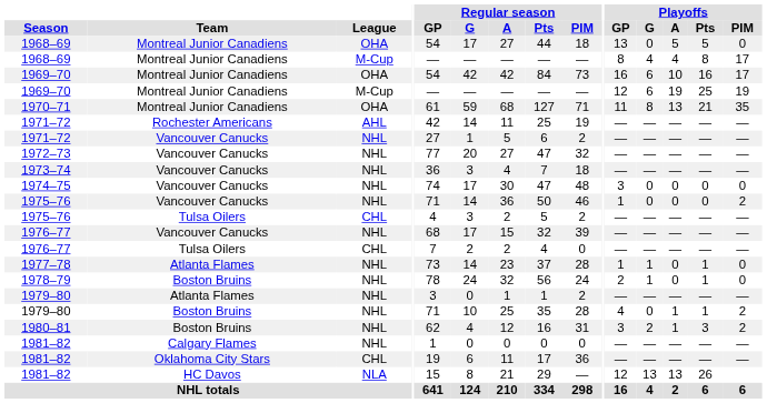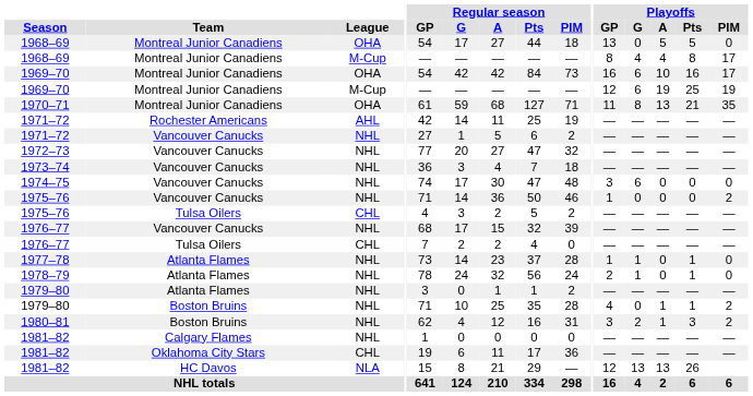 <table border="0" cellpadding="1" cellspacing="0" style="text-align:center; width:60em">
 <tr bgcolor="#e0e0e0">
 <th colspan="3" bgcolor="#ffffff"></th>
 <th rowspan="100" bgcolor="#ffffff"></th>
 <th colspan="5"><a href='#'>Regular season</a></th>
 <th rowspan="100" bgcolor="#ffffff"></th>
 <th colspan="5"><a href='#'>Playoffs</a></th>
 </tr>
 <tr bgcolor="#e0e0e0">
 <th><a href='#'>Season</a></th>
 <th>Team</th>
 <th>League</th>
 <th>GP</th>
 <th><a href='#'>G</a></th>
 <th><a href='#'>A</a></th>
 <th><a href='#'>Pts</a></th>
 <th><a href='#'>PIM</a></th>
 <th>GP</th>
 <th>G</th>
 <th>A</th>
 <th>Pts</th>
 <th>PIM</th>
 </tr>
 <tr bgcolor="#f0f0f0">
 <td><a href='#'>1968–69</a></td>
 <td><a href='#'>Montreal Junior Canadiens</a></td>
 <td><a href='#'>OHA</a></td>
 <td>54</td>
 <td>17</td>
 <td>27</td>
 <td>44</td>
 <td>18</td>
 <td>13</td>
 <td>0</td>
 <td>5</td>
 <td>5</td>
 <td>0</td>
 </tr>
 <tr>
 <td><a href='#'>1968–69</a></td>
 <td>Montreal Junior Canadiens</td>
 <td><a href='#'>M-Cup</a></td>
 <td>—</td>
 <td>—</td>
 <td>—</td>
 <td>—</td>
 <td>—</td>
 <td>8</td>
 <td>4</td>
 <td>4</td>
 <td>8</td>
 <td>17</td>
 </tr>
 <tr bgcolor="#f0f0f0">
 <td><a href='#'>1969–70</a></td>
 <td>Montreal Junior Canadiens</td>
 <td>OHA</td>
 <td>54</td>
 <td>42</td>
 <td>42</td>
 <td>84</td>
 <td>73</td>
 <td>16</td>
 <td>6</td>
 <td>10</td>
 <td>16</td>
 <td>17</td>
 </tr>
 <tr>
 <td><a href='#'>1969–70</a></td>
 <td>Montreal Junior Canadiens</td>
 <td>M-Cup</td>
 <td>—</td>
 <td>—</td>
 <td>—</td>
 <td>—</td>
 <td>—</td>
 <td>12</td>
 <td>6</td>
 <td>19</td>
 <td>25</td>
 <td>19</td>
 </tr>
 <tr bgcolor="#f0f0f0">
 <td><a href='#'>1970–71</a></td>
 <td>Montreal Junior Canadiens</td>
 <td>OHA</td>
 <td>61</td>
 <td>59</td>
 <td>68</td>
 <td>127</td>
 <td>71</td>
 <td>11</td>
 <td>8</td>
 <td>13</td>
 <td>21</td>
 <td>35</td>
 </tr>
 <tr>
 <td><a href='#'>1971–72</a></td>
 <td><a href='#'>Rochester Americans</a></td>
 <td><a href='#'>AHL</a></td>
 <td>42</td>
 <td>14</td>
 <td>11</td>
 <td>25</td>
 <td>19</td>
 <td>—</td>
 <td>—</td>
 <td>—</td>
 <td>—</td>
 <td>—</td>
 </tr>
 <tr bgcolor="#f0f0f0">
 <td><a href='#'>1971–72</a></td>
 <td><a href='#'>Vancouver Canucks</a></td>
 <td><a href='#'>NHL</a></td>
 <td>27</td>
 <td>1</td>
 <td>5</td>
 <td>6</td>
 <td>2</td>
 <td>—</td>
 <td>—</td>
 <td>—</td>
 <td>—</td>
 <td>—</td>
 </tr>
 <tr>
 <td><a href='#'>1972–73</a></td>
 <td>Vancouver Canucks</td>
 <td>NHL</td>
 <td>77</td>
 <td>20</td>
 <td>27</td>
 <td>47</td>
 <td>32</td>
 <td>—</td>
 <td>—</td>
 <td>—</td>
 <td>—</td>
 <td>—</td>
 </tr>
 <tr bgcolor="#f0f0f0">
 <td><a href='#'>1973–74</a></td>
 <td>Vancouver Canucks</td>
 <td>NHL</td>
 <td>36</td>
 <td>3</td>
 <td>4</td>
 <td>7</td>
 <td>18</td>
 <td>—</td>
 <td>—</td>
 <td>—</td>
 <td>—</td>
 <td>—</td>
 </tr>
 <tr>
 <td><a href='#'>1974–75</a></td>
 <td>Vancouver Canucks</td>
 <td>NHL</td>
 <td>74</td>
 <td>17</td>
 <td>30</td>
 <td>47</td>
 <td>48</td>
 <td>3</td>
-<td>0</td>
+<td>6</td>
 <td>0</td>
 <td>0</td>
 <td>0</td>
 </tr>
 <tr bgcolor="#f0f0f0">
 <td><a href='#'>1975–76</a></td>
 <td>Vancouver Canucks</td>
 <td>NHL</td>
 <td>71</td>
 <td>14</td>
 <td>36</td>
 <td>50</td>
 <td>46</td>
 <td>1</td>
 <td>0</td>
 <td>0</td>
 <td>0</td>
 <td>2</td>
 </tr>
 <tr>
 <td><a href='#'>1975–76</a></td>
 <td><a href='#'>Tulsa Oilers</a></td>
 <td><a href='#'>CHL</a></td>
 <td>4</td>
 <td>3</td>
 <td>2</td>
 <td>5</td>
 <td>2</td>
 <td>—</td>
 <td>—</td>
 <td>—</td>
 <td>—</td>
 <td>—</td>
 </tr>
 <tr bgcolor="#f0f0f0">
 <td><a href='#'>1976–77</a></td>
 <td>Vancouver Canucks</td>
 <td>NHL</td>
 <td>68</td>
 <td>17</td>
 <td>15</td>
 <td>32</td>
 <td>39</td>
 <td>—</td>
 <td>—</td>
 <td>—</td>
 <td>—</td>
 <td>—</td>
 </tr>
 <tr>
 <td><a href='#'>1976–77</a></td>
 <td>Tulsa Oilers</td>
 <td>CHL</td>
 <td>7</td>
 <td>2</td>
 <td>2</td>
 <td>4</td>
 <td>0</td>
 <td>—</td>
 <td>—</td>
 <td>—</td>
 <td>—</td>
 <td>—</td>
 </tr>
 <tr bgcolor="#f0f0f0">
 <td><a href='#'>1977–78</a></td>
 <td><a href='#'>Atlanta Flames</a></td>
 <td>NHL</td>
 <td>73</td>
 <td>14</td>
 <td>23</td>
 <td>37</td>
 <td>28</td>
 <td>1</td>
 <td>1</td>
 <td>0</td>
 <td>1</td>
 <td>0</td>
 </tr>
 <tr>
 <td><a href='#'>1978–79</a></td>
-<td><a href='#'>Boston Bruins</a></td>
+<td>Atlanta Flames</td>
 <td>NHL</td>
 <td>78</td>
 <td>24</td>
 <td>32</td>
 <td>56</td>
 <td>24</td>
 <td>2</td>
 <td>1</td>
 <td>0</td>
 <td>1</td>
 <td>0</td>
 </tr>
 <tr bgcolor="#f0f0f0">
 <td><a href='#'>1979–80</a></td>
 <td>Atlanta Flames</td>
 <td>NHL</td>
 <td>3</td>
 <td>0</td>
 <td>1</td>
 <td>1</td>
 <td>2</td>
 <td>—</td>
 <td>—</td>
 <td>—</td>
 <td>—</td>
 <td>—</td>
 </tr>
 <tr>
 <td>1979–80</td>
 <td><a href='#'>Boston Bruins</a></td>
 <td>NHL</td>
 <td>71</td>
 <td>10</td>
 <td>25</td>
 <td>35</td>
 <td>28</td>
 <td>4</td>
 <td>0</td>
 <td>1</td>
 <td>1</td>
 <td>2</td>
 </tr>
 <tr bgcolor="#f0f0f0">
 <td><a href='#'>1980–81</a></td>
 <td>Boston Bruins</td>
 <td>NHL</td>
 <td>62</td>
 <td>4</td>
 <td>12</td>
 <td>16</td>
 <td>31</td>
 <td>3</td>
 <td>2</td>
 <td>1</td>
 <td>3</td>
 <td>2</td>
 </tr>
 <tr>
 <td><a href='#'>1981–82</a></td>
 <td><a href='#'>Calgary Flames</a></td>
 <td>NHL</td>
 <td>1</td>
 <td>0</td>
 <td>0</td>
 <td>0</td>
 <td>0</td>
 <td>—</td>
 <td>—</td>
 <td>—</td>
 <td>—</td>
 <td>—</td>
 </tr>
 <tr bgcolor="#f0f0f0">
 <td><a href='#'>1981–82</a></td>
 <td><a href='#'>Oklahoma City Stars</a></td>
 <td>CHL</td>
 <td>19</td>
 <td>6</td>
 <td>11</td>
 <td>17</td>
 <td>36</td>
 <td>—</td>
 <td>—</td>
 <td>—</td>
 <td>—</td>
 <td>—</td>
 </tr>
 <tr>
 <td><a href='#'>1981–82</a></td>
 <td><a href='#'>HC Davos</a></td>
 <td><a href='#'>NLA</a></td>
 <td>15</td>
 <td>8</td>
 <td>21</td>
 <td>29</td>
 <td>—</td>
 <td>12</td>
 <td>13</td>
 <td>13</td>
 <td>26</td>
 </tr>
 <tr bgcolor="#e0e0e0">
 <th colspan="3">NHL totals</th>
 <th>641</th>
 <th>124</th>
 <th>210</th>
 <th>334</th>
 <th>298</th>
 <th>16</th>
 <th>4</th>
 <th>2</th>
 <th>6</th>
 <th>6</th>
 </tr>
 </table>
